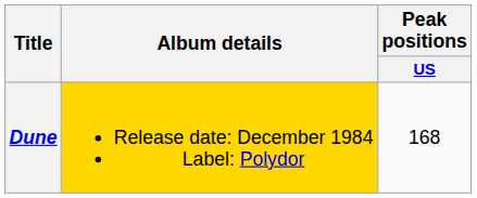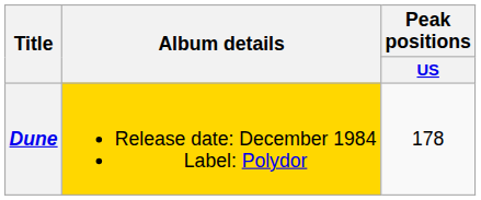 <table class="wikitable plainrowheaders" style="text-align:center;">
 <tr>
 <th rowspan="2">Title</th>
 <th rowspan="2">Album details</th>
 <th>Peak positions</th>
 </tr>
 <tr style="font-size:smaller;">
 <th style="width:40px;"><a href='#'>US</a><br></th>
 </tr>
 <tr>
 <th scope="row"><em><a href='#'>Dune</a></em></th>
 <td style="background: gold;"><br><ul><li>Release date: December 1984</li><li>Label: <a href='#'>Polydor</a></li></ul></td>
-<td>168</td>
+<td>178</td>
 </tr>
 </table>
